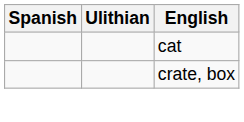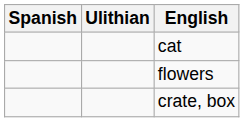 <table class="wikitable">
 <tr>
 <th>Spanish</th>
 <th>Ulithian</th>
 <th>English</th>
 </tr>
 <tr>
 <td></td>
 <td></td>
 <td>cat</td>
 </tr>
 <tr>
 <td></td>
 <td></td>
+<td>flowers</td>
+</tr>
+<tr>
+<td></td>
+<td></td>
 <td>crate, box</td>
 </tr>
 </table>
